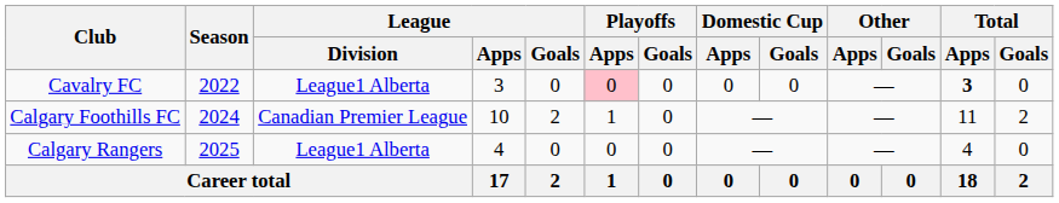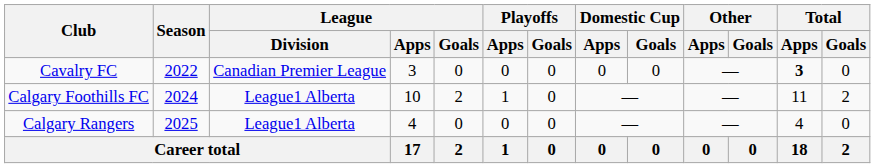 <table class="wikitable" style="text-align: center;">
 <tr>
 <th rowspan="2">Club</th>
 <th rowspan="2">Season</th>
 <th colspan="3">League</th>
 <th colspan="2">Playoffs</th>
 <th colspan="2">Domestic Cup</th>
 <th colspan="2">Other</th>
 <th colspan="2">Total</th>
 </tr>
 <tr>
 <th>Division</th>
 <th>Apps</th>
 <th>Goals</th>
 <th>Apps</th>
 <th>Goals</th>
 <th>Apps</th>
 <th>Goals</th>
 <th>Apps</th>
 <th>Goals</th>
 <th>Apps</th>
 <th>Goals</th>
 </tr>
 <tr>
 <td><a href='#'>Cavalry FC</a></td>
 <td><a href='#'>2022</a></td>
-<td><a href='#'>League1 Alberta</a></td>
+<td><a href='#'>Canadian Premier League</a></td>
 <td>3</td>
 <td>0</td>
-<td style="background: pink;">0</td>
+<td>0</td>
 <td>0</td>
 <td>0</td>
 <td>0</td>
 <td colspan="2">—</td>
 <td><strong>3</strong></td>
 <td>0</td>
 </tr>
 <tr>
 <td><a href='#'>Calgary Foothills FC</a></td>
 <td><a href='#'>2024</a></td>
-<td><a href='#'>Canadian Premier League</a></td>
+<td><a href='#'>League1 Alberta</a></td>
 <td>10</td>
 <td>2</td>
 <td>1</td>
 <td>0</td>
 <td colspan="2">—</td>
 <td colspan="2">—</td>
 <td>11</td>
 <td>2</td>
 </tr>
 <tr>
 <td><a href='#'>Calgary Rangers</a></td>
 <td><a href='#'>2025</a></td>
 <td><a href='#'>League1 Alberta</a></td>
 <td>4</td>
 <td>0</td>
 <td>0</td>
 <td>0</td>
 <td colspan="2">—</td>
 <td colspan="2">—</td>
 <td>4</td>
 <td>0</td>
 </tr>
 <tr>
 <th colspan="3">Career total</th>
 <th>17</th>
 <th>2</th>
 <th>1</th>
 <th>0</th>
 <th>0</th>
 <th>0</th>
 <th>0</th>
 <th>0</th>
 <th>18</th>
 <th>2</th>
 </tr>
 </table>
